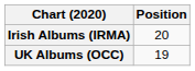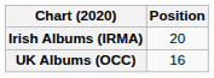 <table class="wikitable sortable plainrowheaders" style="text-align:center">
 <tr>
 <th scope="col">Chart (2020)</th>
 <th scope="col">Position</th>
 </tr>
 <tr>
 <th scope="row">Irish Albums (IRMA)</th>
 <td>20</td>
 </tr>
 <tr>
 <th scope="row">UK Albums (OCC)</th>
-<td>19</td>
+<td>16</td>
 </tr>
 </table>
